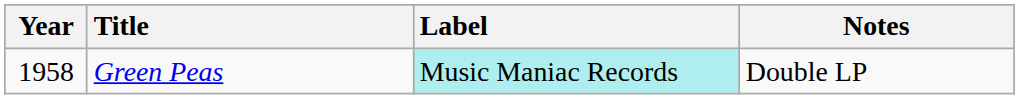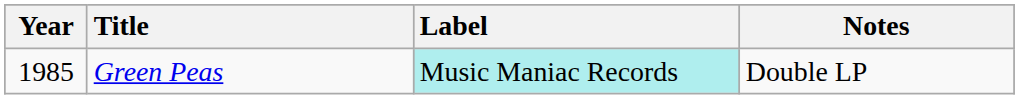 <table class="wikitable">
 <tr>
 <th style="vertical-align:top; text-align:center; width:40px;">Year</th>
 <th style="vertical-align:top; text-align:left; width:180px;">Title</th>
 <th style="vertical-align:top; text-align:left; width:180px;">Label</th>
 <th style="vertical-align:top; text-align:center; width:150px;">Notes</th>
 </tr>
 <tr>
-<td style="vertical-align:top; text-align:center; width:40px;">1958</td>
+<td style="vertical-align:top; text-align:center; width:40px;">1985</td>
 <td style="vertical-align:top; text-align:left; width:180px;"><em><a href='#'>Green Peas</a></em></td>
 <td style="background: paleturquoise; vertical-align:top; text-align:left; width:180px;">Music Maniac Records</td>
 <td>Double LP</td>
 </tr>
 </table>
